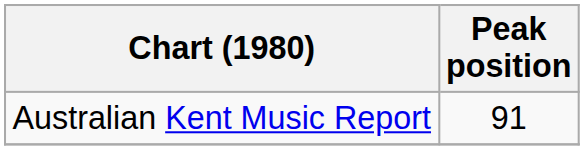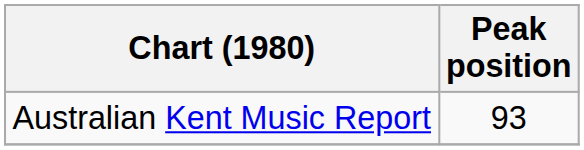 <table class="wikitable sortable">
 <tr>
 <th>Chart (1980)</th>
 <th>Peak<br>position</th>
 </tr>
 <tr>
 <td>Australian <a href='#'>Kent Music Report</a></td>
-<td style="text-align:center;">91</td>
+<td style="text-align:center;">93</td>
 </tr>
 <tr>
 </tr>
 </table>
